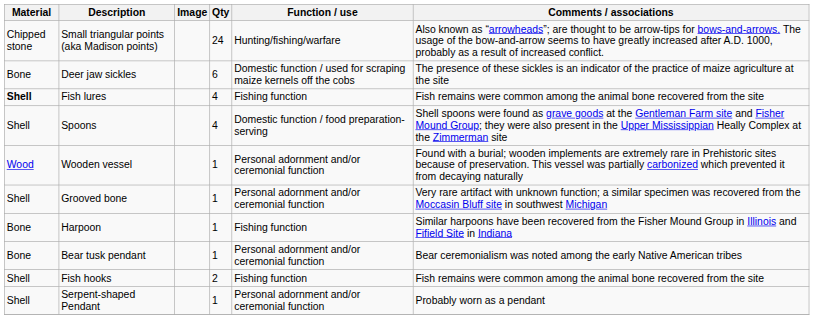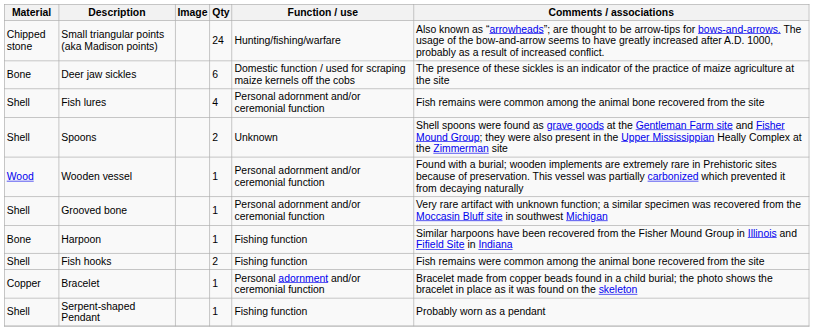 <table class="wikitable sortable" style="width:98%">
 <tr>
 <th>Material</th>
 <th>Description</th>
 <th>Image</th>
 <th>Qty</th>
 <th>Function / use</th>
 <th>Comments / associations</th>
 </tr>
 <tr>
 <td>Chipped stone</td>
 <td>Small triangular points (aka Madison points)</td>
 <td></td>
 <td>24</td>
 <td>Hunting/fishing/warfare</td>
 <td>Also known as “<a href='#'>arrowheads</a>”; are thought to be arrow-tips for <a href='#'>bows-and-arrows.</a>  The usage of the bow-and-arrow seems to have greatly increased after A.D. 1000, probably as a result of increased conflict.</td>
 </tr>
 <tr>
 <td>Bone</td>
 <td>Deer jaw sickles</td>
 <td></td>
 <td>6</td>
 <td>Domestic function / used for scraping maize kernels off the cobs</td>
 <td>The presence of these sickles is an indicator of the practice of maize agriculture at the site</td>
 </tr>
 <tr>
-<td><strong>Shell</strong></td>
+<td>Shell</td>
 <td>Fish lures</td>
 <td></td>
 <td>4</td>
-<td>Fishing function</td>
+<td>Personal adornment and/or ceremonial function</td>
 <td>Fish remains were common among the animal bone recovered from the site</td>
 </tr>
 <tr>
 <td>Shell</td>
 <td>Spoons</td>
 <td></td>
-<td>4</td>
-<td>Domestic function / food preparation-serving</td>
+<td>2</td>
+<td>Unknown</td>
 <td>Shell spoons were found as <a href='#'>grave goods</a> at the <a href='#'>Gentleman Farm site</a> and <a href='#'>Fisher Mound Group</a>; they were also present in the <a href='#'>Upper Mississippian</a> Heally Complex at the <a href='#'>Zimmerman</a> site</td>
 </tr>
 <tr>
 <td><a href='#'>Wood</a></td>
 <td>Wooden vessel</td>
 <td></td>
 <td>1</td>
 <td>Personal adornment and/or ceremonial function</td>
 <td>Found with a burial; wooden implements are extremely rare in Prehistoric sites because of preservation.  This vessel was partially <a href='#'>carbonized</a> which prevented it from decaying naturally</td>
 </tr>
 <tr>
 <td>Shell</td>
 <td>Grooved bone</td>
 <td></td>
 <td>1</td>
 <td>Personal adornment and/or ceremonial function</td>
 <td>Very rare artifact with unknown function; a similar specimen was recovered from the <a href='#'>Moccasin Bluff site</a> in southwest <a href='#'>Michigan</a></td>
 </tr>
 <tr>
 <td>Bone</td>
 <td>Harpoon</td>
 <td></td>
 <td>1</td>
 <td>Fishing function</td>
 <td>Similar harpoons have been recovered from the Fisher Mound Group in <a href='#'>Illinois</a> and <a href='#'>Fifield Site</a> in <a href='#'>Indiana</a></td>
 </tr>
 <tr>
-<td>Bone</td>
-<td>Bear tusk pendant</td>
-<td></td>
-<td>1</td>
-<td>Personal adornment and/or ceremonial function</td>
-<td>Bear ceremonialism was noted among the early Native American tribes</td>
-</tr>
-<tr>
 <td>Shell</td>
 <td>Fish hooks</td>
 <td></td>
 <td>2</td>
 <td>Fishing function</td>
 <td>Fish remains were common among the animal bone recovered from the site</td>
 </tr>
 <tr>
+<td>Copper</td>
+<td>Bracelet</td>
+<td></td>
+<td>1</td>
+<td>Personal <a href='#'>adornment</a> and/or ceremonial function</td>
+<td>Bracelet made from copper beads found in a child burial; the photo shows the bracelet in place as it was found on the <a href='#'>skeleton</a></td>
+</tr>
+<tr>
 <td>Shell</td>
 <td>Serpent-shaped Pendant</td>
 <td></td>
 <td>1</td>
-<td>Personal adornment and/or ceremonial function</td>
+<td>Fishing function</td>
 <td>Probably worn as a pendant</td>
 </tr>
 <tr>
 </tr>
 </table>
